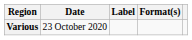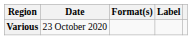 <table class="wikitable plainrowheaders">
 <tr>
 <th scope="col">Region</th>
 <th scope="col">Date</th>
+<th scope="col">Format(s)</th>
 <th scope="col">Label</th>
-<th scope="col">Format(s)</th>
 <th scope="col"></th>
 </tr>
 <tr>
 <th scope="row">Various</th>
 <td>23 October 2020</td>
 <td></td>
 <td></td>
 <td></td>
 </tr>
 </table>
